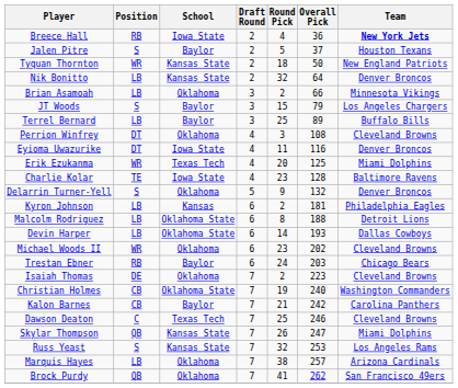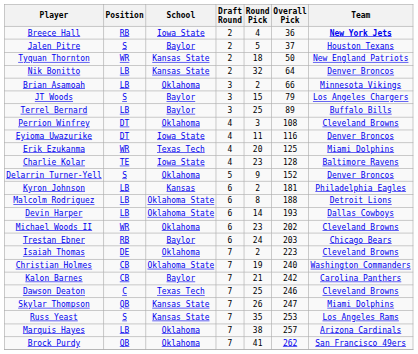 <table class="wikitable sortable" border="1" style="text-align: center;">
 <tr>
 <th>Player</th>
 <th>Position</th>
 <th>School</th>
 <th>Draft<br>Round</th>
 <th>Round<br>Pick</th>
 <th>Overall<br>Pick</th>
 <th>Team</th>
 </tr>
 <tr>
 <td><a href='#'>Breece Hall</a></td>
 <td><a href='#'>RB</a></td>
 <td><a href='#'>Iowa State</a></td>
 <td>2</td>
 <td>4</td>
 <td>36</td>
 <td><strong><a href='#'>New York Jets</a></strong></td>
 </tr>
 <tr>
 <td><a href='#'>Jalen Pitre</a></td>
 <td><a href='#'>S</a></td>
 <td><a href='#'>Baylor</a></td>
 <td>2</td>
 <td>5</td>
 <td>37</td>
 <td><a href='#'>Houston Texans</a></td>
 </tr>
 <tr>
 <td><a href='#'>Tyquan Thornton</a></td>
 <td><a href='#'>WR</a></td>
 <td><a href='#'>Kansas State</a></td>
 <td>2</td>
 <td>18</td>
 <td>50</td>
 <td><a href='#'>New England Patriots</a></td>
 </tr>
 <tr>
 <td><a href='#'>Nik Bonitto</a></td>
 <td><a href='#'>LB</a></td>
 <td><a href='#'>Kansas State</a></td>
 <td>2</td>
 <td>32</td>
 <td>64</td>
 <td><a href='#'>Denver Broncos</a></td>
 </tr>
 <tr>
 <td><a href='#'>Brian Asamoah</a></td>
 <td><a href='#'>LB</a></td>
 <td><a href='#'>Oklahoma</a></td>
 <td>3</td>
 <td>2</td>
 <td>66</td>
 <td><a href='#'>Minnesota Vikings</a></td>
 </tr>
 <tr>
 <td><a href='#'>JT Woods</a></td>
 <td><a href='#'>S</a></td>
 <td><a href='#'>Baylor</a></td>
 <td>3</td>
 <td>15</td>
 <td>79</td>
 <td><a href='#'>Los Angeles Chargers</a></td>
 </tr>
 <tr>
 <td><a href='#'>Terrel Bernard</a></td>
 <td><a href='#'>LB</a></td>
 <td><a href='#'>Baylor</a></td>
 <td>3</td>
 <td>25</td>
 <td>89</td>
 <td><a href='#'>Buffalo Bills</a></td>
 </tr>
 <tr>
 <td><a href='#'>Perrion Winfrey</a></td>
 <td><a href='#'>DT</a></td>
 <td><a href='#'>Oklahoma</a></td>
 <td>4</td>
 <td>3</td>
 <td>108</td>
 <td><a href='#'>Cleveland Browns</a></td>
 </tr>
 <tr>
 <td><a href='#'>Eyioma Uwazurike</a></td>
 <td><a href='#'>DT</a></td>
 <td><a href='#'>Iowa State</a></td>
 <td>4</td>
 <td>11</td>
 <td>116</td>
 <td><a href='#'>Denver Broncos</a></td>
 </tr>
 <tr>
 <td><a href='#'>Erik Ezukanma</a></td>
 <td><a href='#'>WR</a></td>
 <td><a href='#'>Texas Tech</a></td>
 <td>4</td>
 <td>20</td>
 <td>125</td>
 <td><a href='#'>Miami Dolphins</a></td>
 </tr>
 <tr>
 <td><a href='#'>Charlie Kolar</a></td>
 <td><a href='#'>TE</a></td>
 <td><a href='#'>Iowa State</a></td>
 <td>4</td>
 <td>23</td>
 <td>128</td>
 <td><a href='#'>Baltimore Ravens</a></td>
 </tr>
 <tr>
 <td><a href='#'>Delarrin Turner-Yell</a></td>
 <td><a href='#'>S</a></td>
 <td><a href='#'>Oklahoma</a></td>
 <td>5</td>
 <td>9</td>
-<td>132</td>
+<td>152</td>
 <td><a href='#'>Denver Broncos</a></td>
 </tr>
 <tr>
 <td><a href='#'>Kyron Johnson</a></td>
 <td><a href='#'>LB</a></td>
 <td><a href='#'>Kansas</a></td>
 <td>6</td>
 <td>2</td>
 <td>181</td>
 <td><a href='#'>Philadelphia Eagles</a></td>
 </tr>
 <tr>
 <td><a href='#'>Malcolm Rodriguez</a></td>
 <td><a href='#'>LB</a></td>
 <td><a href='#'>Oklahoma State</a></td>
 <td>6</td>
 <td>8</td>
 <td>188</td>
 <td><a href='#'>Detroit Lions</a></td>
 </tr>
 <tr>
 <td><a href='#'>Devin Harper</a></td>
 <td><a href='#'>LB</a></td>
 <td><a href='#'>Oklahoma State</a></td>
 <td>6</td>
 <td>14</td>
 <td>193</td>
 <td><a href='#'>Dallas Cowboys</a></td>
 </tr>
 <tr>
 <td><a href='#'>Michael Woods II</a></td>
 <td><a href='#'>WR</a></td>
 <td><a href='#'>Oklahoma</a></td>
 <td>6</td>
 <td>23</td>
 <td>202</td>
 <td><a href='#'>Cleveland Browns</a></td>
 </tr>
 <tr>
 <td><a href='#'>Trestan Ebner</a></td>
 <td><a href='#'>RB</a></td>
 <td><a href='#'>Baylor</a></td>
 <td>6</td>
 <td>24</td>
 <td>203</td>
 <td><a href='#'>Chicago Bears</a></td>
 </tr>
 <tr>
 <td><a href='#'>Isaiah Thomas</a></td>
 <td><a href='#'>DE</a></td>
 <td><a href='#'>Oklahoma</a></td>
 <td>7</td>
 <td>2</td>
 <td>223</td>
 <td><a href='#'>Cleveland Browns</a></td>
 </tr>
 <tr>
 <td><a href='#'>Christian Holmes</a></td>
 <td><a href='#'>CB</a></td>
 <td><a href='#'>Oklahoma State</a></td>
 <td>7</td>
 <td>19</td>
 <td>240</td>
 <td><a href='#'>Washington Commanders</a></td>
 </tr>
 <tr>
 <td><a href='#'>Kalon Barnes</a></td>
 <td><a href='#'>CB</a></td>
 <td><a href='#'>Baylor</a></td>
 <td>7</td>
 <td>21</td>
 <td>242</td>
 <td><a href='#'>Carolina Panthers</a></td>
 </tr>
 <tr>
 <td><a href='#'>Dawson Deaton</a></td>
 <td><a href='#'>C</a></td>
 <td><a href='#'>Texas Tech</a></td>
 <td>7</td>
 <td>25</td>
 <td>246</td>
 <td><a href='#'>Cleveland Browns</a></td>
 </tr>
 <tr>
 <td><a href='#'>Skylar Thompson</a></td>
 <td><a href='#'>QB</a></td>
 <td><a href='#'>Kansas State</a></td>
 <td>7</td>
 <td>26</td>
 <td>247</td>
 <td><a href='#'>Miami Dolphins</a></td>
 </tr>
 <tr>
 <td><a href='#'>Russ Yeast</a></td>
 <td><a href='#'>S</a></td>
 <td><a href='#'>Kansas State</a></td>
 <td>7</td>
-<td>32</td>
+<td>35</td>
 <td>253</td>
 <td><a href='#'>Los Angeles Rams</a></td>
 </tr>
 <tr>
 <td><a href='#'>Marquis Hayes</a></td>
 <td><a href='#'>LB</a></td>
 <td><a href='#'>Oklahoma</a></td>
 <td>7</td>
 <td>38</td>
 <td>257</td>
 <td><a href='#'>Arizona Cardinals</a></td>
 </tr>
 <tr>
 <td><a href='#'>Brock Purdy</a></td>
 <td><a href='#'>QB</a></td>
 <td><a href='#'>Oklahoma</a></td>
 <td>7</td>
 <td>41</td>
 <td><a href='#'>262</a></td>
 <td><a href='#'>San Francisco 49ers</a></td>
 </tr>
 <tr>
 </tr>
 </table>
